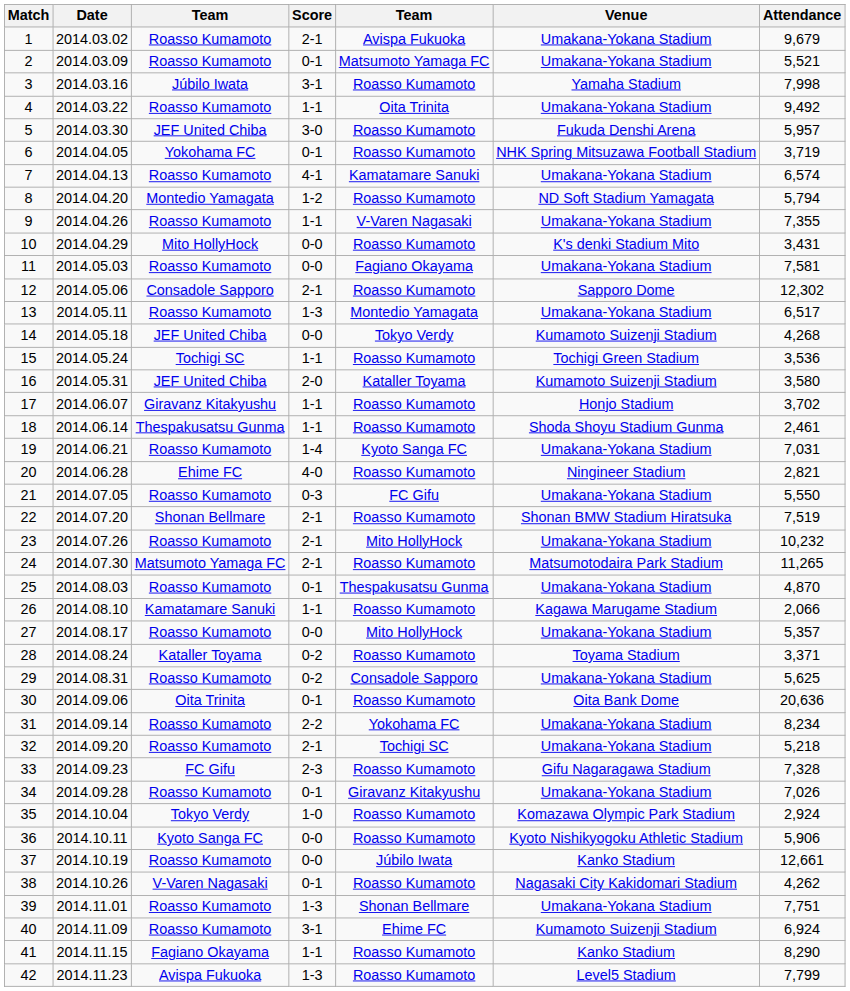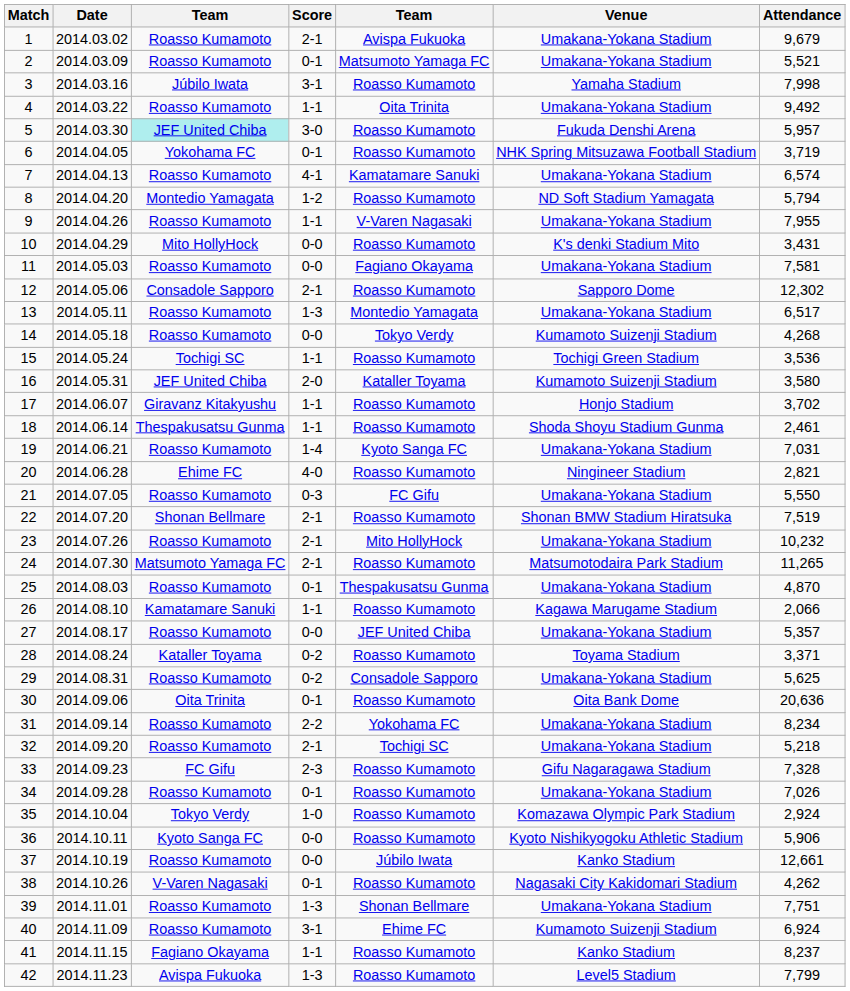 <table class="wikitable" style="text-align:center;">
 <tr>
 <th>Match</th>
 <th>Date</th>
 <th>Team</th>
 <th>Score</th>
 <th>Team</th>
 <th>Venue</th>
 <th>Attendance</th>
 </tr>
 <tr>
 <td>1</td>
 <td>2014.03.02</td>
 <td><a href='#'>Roasso Kumamoto</a></td>
 <td>2-1</td>
 <td><a href='#'>Avispa Fukuoka</a></td>
 <td><a href='#'>Umakana-Yokana Stadium</a></td>
 <td>9,679</td>
 </tr>
 <tr>
 <td>2</td>
 <td>2014.03.09</td>
 <td><a href='#'>Roasso Kumamoto</a></td>
 <td>0-1</td>
 <td><a href='#'>Matsumoto Yamaga FC</a></td>
 <td><a href='#'>Umakana-Yokana Stadium</a></td>
 <td>5,521</td>
 </tr>
 <tr>
 <td>3</td>
 <td>2014.03.16</td>
 <td><a href='#'>Júbilo Iwata</a></td>
 <td>3-1</td>
 <td><a href='#'>Roasso Kumamoto</a></td>
 <td><a href='#'>Yamaha Stadium</a></td>
 <td>7,998</td>
 </tr>
 <tr>
 <td>4</td>
 <td>2014.03.22</td>
 <td><a href='#'>Roasso Kumamoto</a></td>
 <td>1-1</td>
 <td><a href='#'>Oita Trinita</a></td>
 <td><a href='#'>Umakana-Yokana Stadium</a></td>
 <td>9,492</td>
 </tr>
 <tr>
 <td>5</td>
 <td>2014.03.30</td>
-<td><a href='#'>JEF United Chiba</a></td>
+<td style="background: paleturquoise;"><a href='#'>JEF United Chiba</a></td>
 <td>3-0</td>
 <td><a href='#'>Roasso Kumamoto</a></td>
 <td><a href='#'>Fukuda Denshi Arena</a></td>
 <td>5,957</td>
 </tr>
 <tr>
 <td>6</td>
 <td>2014.04.05</td>
 <td><a href='#'>Yokohama FC</a></td>
 <td>0-1</td>
 <td><a href='#'>Roasso Kumamoto</a></td>
 <td><a href='#'>NHK Spring Mitsuzawa Football Stadium</a></td>
 <td>3,719</td>
 </tr>
 <tr>
 <td>7</td>
 <td>2014.04.13</td>
 <td><a href='#'>Roasso Kumamoto</a></td>
 <td>4-1</td>
 <td><a href='#'>Kamatamare Sanuki</a></td>
 <td><a href='#'>Umakana-Yokana Stadium</a></td>
 <td>6,574</td>
 </tr>
 <tr>
 <td>8</td>
 <td>2014.04.20</td>
 <td><a href='#'>Montedio Yamagata</a></td>
 <td>1-2</td>
 <td><a href='#'>Roasso Kumamoto</a></td>
 <td><a href='#'>ND Soft Stadium Yamagata</a></td>
 <td>5,794</td>
 </tr>
 <tr>
 <td>9</td>
 <td>2014.04.26</td>
 <td><a href='#'>Roasso Kumamoto</a></td>
 <td>1-1</td>
 <td><a href='#'>V-Varen Nagasaki</a></td>
 <td><a href='#'>Umakana-Yokana Stadium</a></td>
-<td>7,355</td>
+<td>7,955</td>
 </tr>
 <tr>
 <td>10</td>
 <td>2014.04.29</td>
 <td><a href='#'>Mito HollyHock</a></td>
 <td>0-0</td>
 <td><a href='#'>Roasso Kumamoto</a></td>
 <td><a href='#'>K's denki Stadium Mito</a></td>
 <td>3,431</td>
 </tr>
 <tr>
 <td>11</td>
 <td>2014.05.03</td>
 <td><a href='#'>Roasso Kumamoto</a></td>
 <td>0-0</td>
 <td><a href='#'>Fagiano Okayama</a></td>
 <td><a href='#'>Umakana-Yokana Stadium</a></td>
 <td>7,581</td>
 </tr>
 <tr>
 <td>12</td>
 <td>2014.05.06</td>
 <td><a href='#'>Consadole Sapporo</a></td>
 <td>2-1</td>
 <td><a href='#'>Roasso Kumamoto</a></td>
 <td><a href='#'>Sapporo Dome</a></td>
 <td>12,302</td>
 </tr>
 <tr>
 <td>13</td>
 <td>2014.05.11</td>
 <td><a href='#'>Roasso Kumamoto</a></td>
 <td>1-3</td>
 <td><a href='#'>Montedio Yamagata</a></td>
 <td><a href='#'>Umakana-Yokana Stadium</a></td>
 <td>6,517</td>
 </tr>
 <tr>
 <td>14</td>
 <td>2014.05.18</td>
-<td><a href='#'>JEF United Chiba</a></td>
+<td><a href='#'>Roasso Kumamoto</a></td>
 <td>0-0</td>
 <td><a href='#'>Tokyo Verdy</a></td>
 <td><a href='#'>Kumamoto Suizenji Stadium</a></td>
 <td>4,268</td>
 </tr>
 <tr>
 <td>15</td>
 <td>2014.05.24</td>
 <td><a href='#'>Tochigi SC</a></td>
 <td>1-1</td>
 <td><a href='#'>Roasso Kumamoto</a></td>
 <td><a href='#'>Tochigi Green Stadium</a></td>
 <td>3,536</td>
 </tr>
 <tr>
 <td>16</td>
 <td>2014.05.31</td>
 <td><a href='#'>JEF United Chiba</a></td>
 <td>2-0</td>
 <td><a href='#'>Kataller Toyama</a></td>
 <td><a href='#'>Kumamoto Suizenji Stadium</a></td>
 <td>3,580</td>
 </tr>
 <tr>
 <td>17</td>
 <td>2014.06.07</td>
 <td><a href='#'>Giravanz Kitakyushu</a></td>
 <td>1-1</td>
 <td><a href='#'>Roasso Kumamoto</a></td>
 <td><a href='#'>Honjo Stadium</a></td>
 <td>3,702</td>
 </tr>
 <tr>
 <td>18</td>
 <td>2014.06.14</td>
 <td><a href='#'>Thespakusatsu Gunma</a></td>
 <td>1-1</td>
 <td><a href='#'>Roasso Kumamoto</a></td>
 <td><a href='#'>Shoda Shoyu Stadium Gunma</a></td>
 <td>2,461</td>
 </tr>
 <tr>
 <td>19</td>
 <td>2014.06.21</td>
 <td><a href='#'>Roasso Kumamoto</a></td>
 <td>1-4</td>
 <td><a href='#'>Kyoto Sanga FC</a></td>
 <td><a href='#'>Umakana-Yokana Stadium</a></td>
 <td>7,031</td>
 </tr>
 <tr>
 <td>20</td>
 <td>2014.06.28</td>
 <td><a href='#'>Ehime FC</a></td>
 <td>4-0</td>
 <td><a href='#'>Roasso Kumamoto</a></td>
 <td><a href='#'>Ningineer Stadium</a></td>
 <td>2,821</td>
 </tr>
 <tr>
 <td>21</td>
 <td>2014.07.05</td>
 <td><a href='#'>Roasso Kumamoto</a></td>
 <td>0-3</td>
 <td><a href='#'>FC Gifu</a></td>
 <td><a href='#'>Umakana-Yokana Stadium</a></td>
 <td>5,550</td>
 </tr>
 <tr>
 <td>22</td>
 <td>2014.07.20</td>
 <td><a href='#'>Shonan Bellmare</a></td>
 <td>2-1</td>
 <td><a href='#'>Roasso Kumamoto</a></td>
 <td><a href='#'>Shonan BMW Stadium Hiratsuka</a></td>
 <td>7,519</td>
 </tr>
 <tr>
 <td>23</td>
 <td>2014.07.26</td>
 <td><a href='#'>Roasso Kumamoto</a></td>
 <td>2-1</td>
 <td><a href='#'>Mito HollyHock</a></td>
 <td><a href='#'>Umakana-Yokana Stadium</a></td>
 <td>10,232</td>
 </tr>
 <tr>
 <td>24</td>
 <td>2014.07.30</td>
 <td><a href='#'>Matsumoto Yamaga FC</a></td>
 <td>2-1</td>
 <td><a href='#'>Roasso Kumamoto</a></td>
 <td><a href='#'>Matsumotodaira Park Stadium</a></td>
 <td>11,265</td>
 </tr>
 <tr>
 <td>25</td>
 <td>2014.08.03</td>
 <td><a href='#'>Roasso Kumamoto</a></td>
 <td>0-1</td>
 <td><a href='#'>Thespakusatsu Gunma</a></td>
 <td><a href='#'>Umakana-Yokana Stadium</a></td>
 <td>4,870</td>
 </tr>
 <tr>
 <td>26</td>
 <td>2014.08.10</td>
 <td><a href='#'>Kamatamare Sanuki</a></td>
 <td>1-1</td>
 <td><a href='#'>Roasso Kumamoto</a></td>
 <td><a href='#'>Kagawa Marugame Stadium</a></td>
 <td>2,066</td>
 </tr>
 <tr>
 <td>27</td>
 <td>2014.08.17</td>
 <td><a href='#'>Roasso Kumamoto</a></td>
 <td>0-0</td>
-<td><a href='#'>Mito HollyHock</a></td>
+<td><a href='#'>JEF United Chiba</a></td>
 <td><a href='#'>Umakana-Yokana Stadium</a></td>
 <td>5,357</td>
 </tr>
 <tr>
 <td>28</td>
 <td>2014.08.24</td>
 <td><a href='#'>Kataller Toyama</a></td>
 <td>0-2</td>
 <td><a href='#'>Roasso Kumamoto</a></td>
 <td><a href='#'>Toyama Stadium</a></td>
 <td>3,371</td>
 </tr>
 <tr>
 <td>29</td>
 <td>2014.08.31</td>
 <td><a href='#'>Roasso Kumamoto</a></td>
 <td>0-2</td>
 <td><a href='#'>Consadole Sapporo</a></td>
 <td><a href='#'>Umakana-Yokana Stadium</a></td>
 <td>5,625</td>
 </tr>
 <tr>
 <td>30</td>
 <td>2014.09.06</td>
 <td><a href='#'>Oita Trinita</a></td>
 <td>0-1</td>
 <td><a href='#'>Roasso Kumamoto</a></td>
 <td><a href='#'>Oita Bank Dome</a></td>
 <td>20,636</td>
 </tr>
 <tr>
 <td>31</td>
 <td>2014.09.14</td>
 <td><a href='#'>Roasso Kumamoto</a></td>
 <td>2-2</td>
 <td><a href='#'>Yokohama FC</a></td>
 <td><a href='#'>Umakana-Yokana Stadium</a></td>
 <td>8,234</td>
 </tr>
 <tr>
 <td>32</td>
 <td>2014.09.20</td>
 <td><a href='#'>Roasso Kumamoto</a></td>
 <td>2-1</td>
 <td><a href='#'>Tochigi SC</a></td>
 <td><a href='#'>Umakana-Yokana Stadium</a></td>
 <td>5,218</td>
 </tr>
 <tr>
 <td>33</td>
 <td>2014.09.23</td>
 <td><a href='#'>FC Gifu</a></td>
 <td>2-3</td>
 <td><a href='#'>Roasso Kumamoto</a></td>
 <td><a href='#'>Gifu Nagaragawa Stadium</a></td>
 <td>7,328</td>
 </tr>
 <tr>
 <td>34</td>
 <td>2014.09.28</td>
 <td><a href='#'>Roasso Kumamoto</a></td>
 <td>0-1</td>
-<td><a href='#'>Giravanz Kitakyushu</a></td>
+<td><a href='#'>Roasso Kumamoto</a></td>
 <td><a href='#'>Umakana-Yokana Stadium</a></td>
 <td>7,026</td>
 </tr>
 <tr>
 <td>35</td>
 <td>2014.10.04</td>
 <td><a href='#'>Tokyo Verdy</a></td>
 <td>1-0</td>
 <td><a href='#'>Roasso Kumamoto</a></td>
 <td><a href='#'>Komazawa Olympic Park Stadium</a></td>
 <td>2,924</td>
 </tr>
 <tr>
 <td>36</td>
 <td>2014.10.11</td>
 <td><a href='#'>Kyoto Sanga FC</a></td>
 <td>0-0</td>
 <td><a href='#'>Roasso Kumamoto</a></td>
 <td><a href='#'>Kyoto Nishikyogoku Athletic Stadium</a></td>
 <td>5,906</td>
 </tr>
 <tr>
 <td>37</td>
 <td>2014.10.19</td>
 <td><a href='#'>Roasso Kumamoto</a></td>
 <td>0-0</td>
 <td><a href='#'>Júbilo Iwata</a></td>
 <td><a href='#'>Kanko Stadium</a></td>
 <td>12,661</td>
 </tr>
 <tr>
 <td>38</td>
 <td>2014.10.26</td>
 <td><a href='#'>V-Varen Nagasaki</a></td>
 <td>0-1</td>
 <td><a href='#'>Roasso Kumamoto</a></td>
 <td><a href='#'>Nagasaki City Kakidomari Stadium</a></td>
 <td>4,262</td>
 </tr>
 <tr>
 <td>39</td>
 <td>2014.11.01</td>
 <td><a href='#'>Roasso Kumamoto</a></td>
 <td>1-3</td>
 <td><a href='#'>Shonan Bellmare</a></td>
 <td><a href='#'>Umakana-Yokana Stadium</a></td>
 <td>7,751</td>
 </tr>
 <tr>
 <td>40</td>
 <td>2014.11.09</td>
 <td><a href='#'>Roasso Kumamoto</a></td>
 <td>3-1</td>
 <td><a href='#'>Ehime FC</a></td>
 <td><a href='#'>Kumamoto Suizenji Stadium</a></td>
 <td>6,924</td>
 </tr>
 <tr>
 <td>41</td>
 <td>2014.11.15</td>
 <td><a href='#'>Fagiano Okayama</a></td>
 <td>1-1</td>
 <td><a href='#'>Roasso Kumamoto</a></td>
 <td><a href='#'>Kanko Stadium</a></td>
-<td>8,290</td>
+<td>8,237</td>
 </tr>
 <tr>
 <td>42</td>
 <td>2014.11.23</td>
 <td><a href='#'>Avispa Fukuoka</a></td>
 <td>1-3</td>
 <td><a href='#'>Roasso Kumamoto</a></td>
 <td><a href='#'>Level5 Stadium</a></td>
 <td>7,799</td>
 </tr>
 </table>
